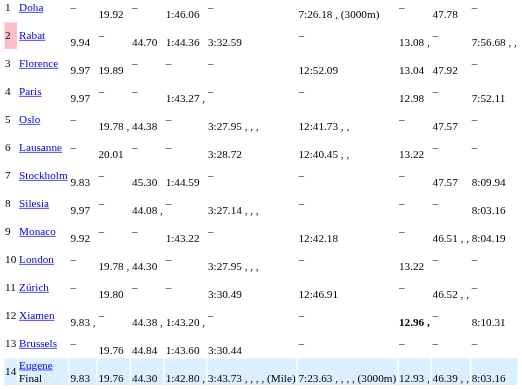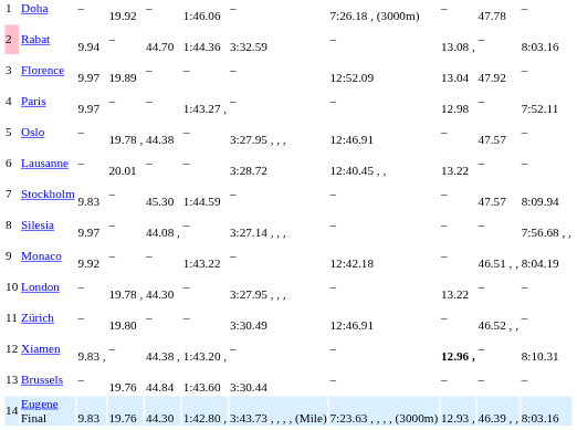 <table>
 <tr>
 <td>1</td>
 <td><a href='#'>Doha</a></td>
 <td>–</td>
 <td><br>19.92 </td>
 <td>–</td>
 <td><br>1:46.06 </td>
 <td>–</td>
 <td><br>7:26.18 ,  (3000m)</td>
 <td>–</td>
 <td><br>47.78</td>
 <td>–</td>
 </tr>
 <tr>
 <td style="background: pink;">2</td>
 <td><a href='#'>Rabat</a></td>
 <td><br>9.94 </td>
 <td>–</td>
 <td><br>44.70</td>
 <td><br>1:44.36</td>
 <td><br>3:32.59 </td>
 <td>–</td>
 <td><br>13.08 , </td>
 <td>–</td>
-<td><br>7:56.68 , , </td>
+<td><br>8:03.16 </td>
 </tr>
 <tr>
 <td>3</td>
 <td><a href='#'>Florence</a></td>
 <td><br>9.97</td>
 <td><br>19.89 </td>
 <td>–</td>
 <td>–</td>
 <td>–</td>
 <td><br>12:52.09 </td>
 <td><br>13.04</td>
 <td><br>47.92</td>
 <td>–</td>
 </tr>
 <tr>
 <td>4</td>
 <td><a href='#'>Paris</a></td>
 <td><br>9.97</td>
 <td>–</td>
 <td>–</td>
 <td><br>1:43.27 , </td>
 <td>–</td>
 <td>–</td>
 <td><br>12.98 </td>
 <td>–</td>
 <td><br>7:52.11 </td>
 </tr>
 <tr>
 <td>5</td>
 <td><a href='#'>Oslo</a></td>
 <td>–</td>
 <td><br>19.78 , </td>
 <td><br>44.38</td>
 <td>–</td>
 <td><br>3:27.95 , , , </td>
-<td><br>12:41.73 , , </td>
+<td><br>12:46.91</td>
 <td>–</td>
 <td><br>47.57</td>
 <td>–</td>
 </tr>
 <tr>
 <td>6</td>
 <td><a href='#'>Lausanne</a></td>
 <td>–</td>
 <td><br>20.01</td>
 <td>–</td>
 <td>–</td>
 <td><br>3:28.72 </td>
 <td><br>12:40.45 , , </td>
 <td><br>13.22</td>
 <td>–</td>
 <td>–</td>
 </tr>
 <tr>
 <td>7</td>
 <td><a href='#'>Stockholm</a></td>
 <td><br>9.83 </td>
 <td>–</td>
 <td><br>45.30</td>
 <td><br>1:44.59</td>
 <td>–</td>
 <td>–</td>
 <td>–</td>
 <td><br>47.57</td>
 <td><br>8:09.94</td>
 </tr>
 <tr>
 <td>8</td>
 <td><a href='#'>Silesia</a></td>
 <td><br>9.97</td>
 <td>–</td>
 <td><br>44.08 , </td>
 <td>–</td>
 <td><br>3:27.14 , , , </td>
 <td>–</td>
 <td>–</td>
 <td>–</td>
-<td><br>8:03.16 </td>
+<td><br>7:56.68 , , </td>
 </tr>
 <tr>
 <td>9</td>
 <td><a href='#'>Monaco</a></td>
 <td><br>9.92</td>
 <td>–</td>
 <td>–</td>
 <td><br>1:43.22 </td>
 <td>–</td>
 <td><br>12:42.18 </td>
 <td>–</td>
 <td><br>46.51 , , </td>
 <td><br>8:04.19 </td>
 </tr>
 <tr>
 <td>10</td>
 <td><a href='#'>London</a></td>
 <td>–</td>
 <td><br>19.78 , </td>
 <td><br>44.30 </td>
 <td>–</td>
 <td><br>3:27.95 , , , </td>
 <td>–</td>
 <td><br>13.22</td>
 <td>–</td>
 <td>–</td>
 </tr>
 <tr>
 <td>11</td>
 <td><a href='#'>Zürich</a></td>
 <td>–</td>
 <td><br>19.80</td>
 <td>–</td>
 <td>–</td>
 <td><br>3:30.49</td>
 <td><br>12:46.91</td>
 <td>–</td>
 <td><br>46.52 , , </td>
 <td>–</td>
 </tr>
 <tr>
 <td>12</td>
 <td><a href='#'>Xiamen</a></td>
 <td><br>9.83 , </td>
 <td>–</td>
 <td><br>44.38 , </td>
 <td><br>1:43.20 , </td>
 <td>–</td>
 <td>–</td>
 <td><strong><br>12.96 , </strong></td>
 <td>–</td>
 <td><br>8:10.31 </td>
 </tr>
 <tr>
 <td>13</td>
 <td><a href='#'>Brussels</a></td>
 <td>–</td>
 <td><br>19.76 </td>
 <td><br>44.84</td>
 <td><br>1:43.60</td>
 <td><br>3:30.44</td>
 <td>–</td>
 <td>–</td>
 <td>–</td>
 <td>–</td>
 </tr>
 <tr bgcolor=#DAEFFF>
 <td>14</td>
 <td><a href='#'>Eugene</a><br>Final</td>
 <td><br>9.83 </td>
 <td><br>19.76 </td>
 <td><br>44.30 </td>
 <td><br>1:42.80 , </td>
 <td><br>3:43.73 , , , ,  (Mile)</td>
 <td><br>7:23.63 , , , ,  (3000m)</td>
 <td><br>12.93 , </td>
 <td><br>46.39 , , </td>
 <td><br>8:03.16 </td>
 </tr>
 <tr>
 </tr>
 </table>
